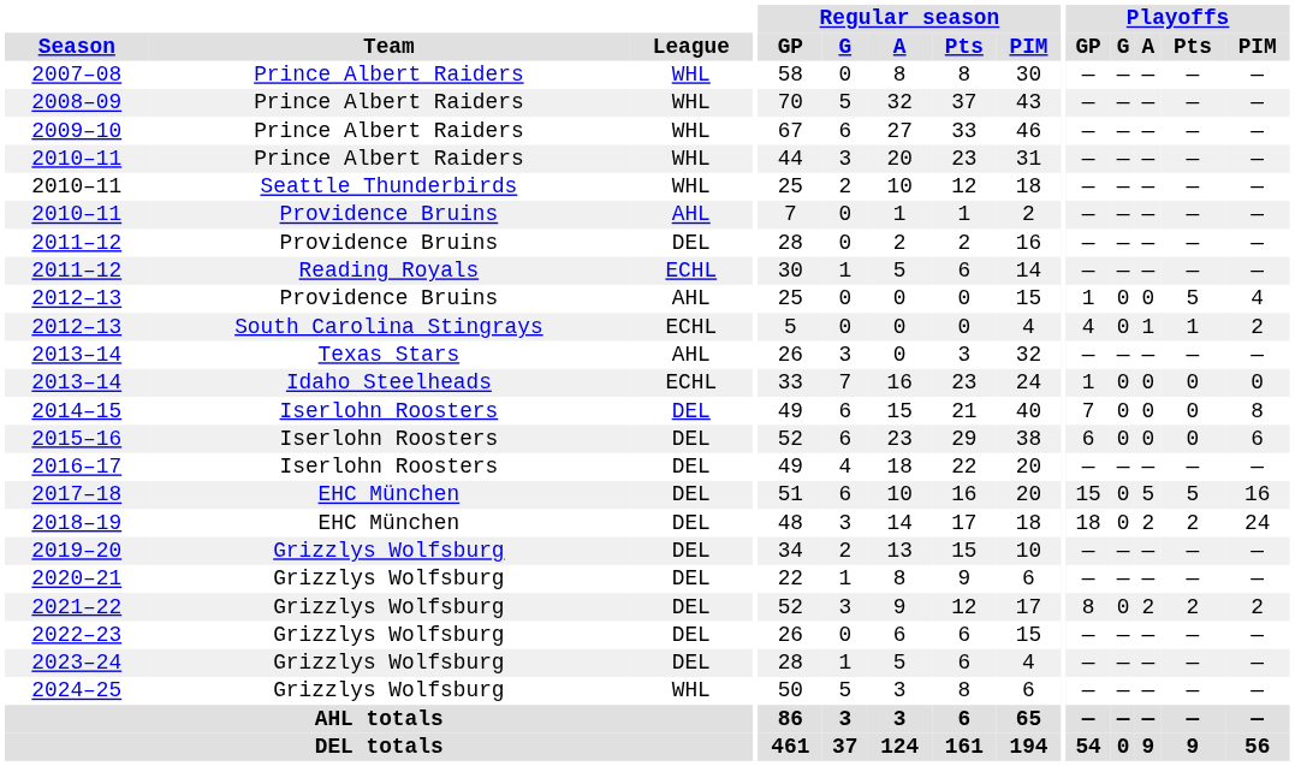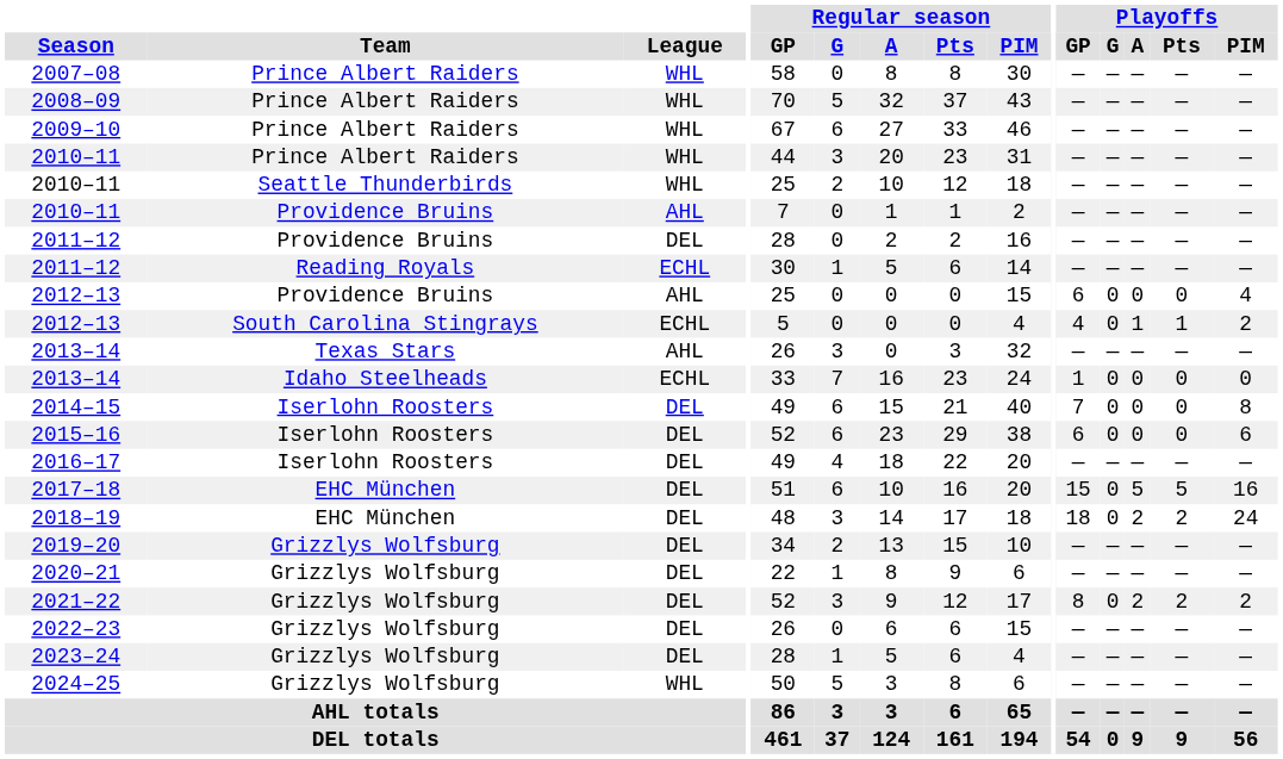 <table border="0" cellpadding="1" cellspacing="0" style="text-align:center; width:60em">
 <tr bgcolor="#e0e0e0">
 <th colspan="3" bgcolor="#ffffff"></th>
 <th rowspan="100" bgcolor="#ffffff"></th>
 <th colspan="5"><a href='#'>Regular season</a></th>
 <th rowspan="100" bgcolor="#ffffff"></th>
 <th colspan="5"><a href='#'>Playoffs</a></th>
 </tr>
 <tr bgcolor="#e0e0e0">
 <th><a href='#'>Season</a></th>
 <th>Team</th>
 <th>League</th>
 <th>GP</th>
 <th><a href='#'>G</a></th>
 <th><a href='#'>A</a></th>
 <th><a href='#'>Pts</a></th>
 <th><a href='#'>PIM</a></th>
 <th>GP</th>
 <th>G</th>
 <th>A</th>
 <th>Pts</th>
 <th>PIM</th>
 </tr>
 <tr ALIGN="center">
 <td><a href='#'>2007–08</a></td>
 <td><a href='#'>Prince Albert Raiders</a></td>
 <td><a href='#'>WHL</a></td>
 <td>58</td>
 <td>0</td>
 <td>8</td>
 <td>8</td>
 <td>30</td>
 <td>—</td>
 <td>—</td>
 <td>—</td>
 <td>—</td>
 <td>—</td>
 </tr>
 <tr ALIGN="center" bgcolor="#f0f0f0">
 <td><a href='#'>2008–09</a></td>
 <td>Prince Albert Raiders</td>
 <td>WHL</td>
 <td>70</td>
 <td>5</td>
 <td>32</td>
 <td>37</td>
 <td>43</td>
 <td>—</td>
 <td>—</td>
 <td>—</td>
 <td>—</td>
 <td>—</td>
 </tr>
 <tr ALIGN="center">
 <td><a href='#'>2009–10</a></td>
 <td>Prince Albert Raiders</td>
 <td>WHL</td>
 <td>67</td>
 <td>6</td>
 <td>27</td>
 <td>33</td>
 <td>46</td>
 <td>—</td>
 <td>—</td>
 <td>—</td>
 <td>—</td>
 <td>—</td>
 </tr>
 <tr ALIGN="center" bgcolor="#f0f0f0">
 <td><a href='#'>2010–11</a></td>
 <td>Prince Albert Raiders</td>
 <td>WHL</td>
 <td>44</td>
 <td>3</td>
 <td>20</td>
 <td>23</td>
 <td>31</td>
 <td>—</td>
 <td>—</td>
 <td>—</td>
 <td>—</td>
 <td>—</td>
 </tr>
 <tr ALIGN="center">
 <td>2010–11</td>
 <td><a href='#'>Seattle Thunderbirds</a></td>
 <td>WHL</td>
 <td>25</td>
 <td>2</td>
 <td>10</td>
 <td>12</td>
 <td>18</td>
 <td>—</td>
 <td>—</td>
 <td>—</td>
 <td>—</td>
 <td>—</td>
 </tr>
 <tr ALIGN="center" bgcolor="#f0f0f0">
 <td><a href='#'>2010–11</a></td>
 <td><a href='#'>Providence Bruins</a></td>
 <td><a href='#'>AHL</a></td>
 <td>7</td>
 <td>0</td>
 <td>1</td>
 <td>1</td>
 <td>2</td>
 <td>—</td>
 <td>—</td>
 <td>—</td>
 <td>—</td>
 <td>—</td>
 </tr>
 <tr ALIGN="center">
 <td><a href='#'>2011–12</a></td>
 <td>Providence Bruins</td>
 <td>DEL</td>
 <td>28</td>
 <td>0</td>
 <td>2</td>
 <td>2</td>
 <td>16</td>
 <td>—</td>
 <td>—</td>
 <td>—</td>
 <td>—</td>
 <td>—</td>
 </tr>
 <tr ALIGN="center" bgcolor="#f0f0f0">
 <td><a href='#'>2011–12</a></td>
 <td><a href='#'>Reading Royals</a></td>
 <td><a href='#'>ECHL</a></td>
 <td>30</td>
 <td>1</td>
 <td>5</td>
 <td>6</td>
 <td>14</td>
 <td>—</td>
 <td>—</td>
 <td>—</td>
 <td>—</td>
 <td>—</td>
 </tr>
 <tr ALIGN="center">
 <td><a href='#'>2012–13</a></td>
 <td>Providence Bruins</td>
 <td>AHL</td>
 <td>25</td>
 <td>0</td>
 <td>0</td>
 <td>0</td>
 <td>15</td>
-<td>1</td>
+<td>6</td>
 <td>0</td>
 <td>0</td>
-<td>5</td>
+<td>0</td>
 <td>4</td>
 </tr>
 <tr ALIGN="center" bgcolor="#f0f0f0">
 <td><a href='#'>2012–13</a></td>
 <td><a href='#'>South Carolina Stingrays</a></td>
 <td>ECHL</td>
 <td>5</td>
 <td>0</td>
 <td>0</td>
 <td>0</td>
 <td>4</td>
 <td>4</td>
 <td>0</td>
 <td>1</td>
 <td>1</td>
 <td>2</td>
 </tr>
 <tr ALIGN="center">
 <td><a href='#'>2013–14</a></td>
 <td><a href='#'>Texas Stars</a></td>
 <td>AHL</td>
 <td>26</td>
 <td>3</td>
 <td>0</td>
 <td>3</td>
 <td>32</td>
 <td>—</td>
 <td>—</td>
 <td>—</td>
 <td>—</td>
 <td>—</td>
 </tr>
 <tr ALIGN="center" bgcolor="#f0f0f0">
 <td><a href='#'>2013–14</a></td>
 <td><a href='#'>Idaho Steelheads</a></td>
 <td>ECHL</td>
 <td>33</td>
 <td>7</td>
 <td>16</td>
 <td>23</td>
 <td>24</td>
 <td>1</td>
 <td>0</td>
 <td>0</td>
 <td>0</td>
 <td>0</td>
 </tr>
 <tr ALIGN="center">
 <td><a href='#'>2014–15</a></td>
 <td><a href='#'>Iserlohn Roosters</a></td>
 <td><a href='#'>DEL</a></td>
 <td>49</td>
 <td>6</td>
 <td>15</td>
 <td>21</td>
 <td>40</td>
 <td>7</td>
 <td>0</td>
 <td>0</td>
 <td>0</td>
 <td>8</td>
 </tr>
 <tr ALIGN="center" bgcolor="#f0f0f0">
 <td><a href='#'>2015–16</a></td>
 <td>Iserlohn Roosters</td>
 <td>DEL</td>
 <td>52</td>
 <td>6</td>
 <td>23</td>
 <td>29</td>
 <td>38</td>
 <td>6</td>
 <td>0</td>
 <td>0</td>
 <td>0</td>
 <td>6</td>
 </tr>
 <tr ALIGN="center">
 <td><a href='#'>2016–17</a></td>
 <td>Iserlohn Roosters</td>
 <td>DEL</td>
 <td>49</td>
 <td>4</td>
 <td>18</td>
 <td>22</td>
 <td>20</td>
 <td>—</td>
 <td>—</td>
 <td>—</td>
 <td>—</td>
 <td>—</td>
 </tr>
 <tr ALIGN="center" bgcolor="#f0f0f0">
 <td><a href='#'>2017–18</a></td>
 <td><a href='#'>EHC München</a></td>
 <td>DEL</td>
 <td>51</td>
 <td>6</td>
 <td>10</td>
 <td>16</td>
 <td>20</td>
 <td>15</td>
 <td>0</td>
 <td>5</td>
 <td>5</td>
 <td>16</td>
 </tr>
 <tr ALIGN="center">
 <td><a href='#'>2018–19</a></td>
 <td>EHC München</td>
 <td>DEL</td>
 <td>48</td>
 <td>3</td>
 <td>14</td>
 <td>17</td>
 <td>18</td>
 <td>18</td>
 <td>0</td>
 <td>2</td>
 <td>2</td>
 <td>24</td>
 </tr>
 <tr ALIGN="center" bgcolor="#f0f0f0">
 <td><a href='#'>2019–20</a></td>
 <td><a href='#'>Grizzlys Wolfsburg</a></td>
 <td>DEL</td>
 <td>34</td>
 <td>2</td>
 <td>13</td>
 <td>15</td>
 <td>10</td>
 <td>—</td>
 <td>—</td>
 <td>—</td>
 <td>—</td>
 <td>—</td>
 </tr>
 <tr ALIGN="center">
 <td><a href='#'>2020–21</a></td>
 <td>Grizzlys Wolfsburg</td>
 <td>DEL</td>
 <td>22</td>
 <td>1</td>
 <td>8</td>
 <td>9</td>
 <td>6</td>
 <td>—</td>
 <td>—</td>
 <td>—</td>
 <td>—</td>
 <td>—</td>
 </tr>
 <tr ALIGN="center" bgcolor="#f0f0f0">
 <td><a href='#'>2021–22</a></td>
 <td>Grizzlys Wolfsburg</td>
 <td>DEL</td>
 <td>52</td>
 <td>3</td>
 <td>9</td>
 <td>12</td>
 <td>17</td>
 <td>8</td>
 <td>0</td>
 <td>2</td>
 <td>2</td>
 <td>2</td>
 </tr>
 <tr ALIGN="center">
 <td><a href='#'>2022–23</a></td>
 <td>Grizzlys Wolfsburg</td>
 <td>DEL</td>
 <td>26</td>
 <td>0</td>
 <td>6</td>
 <td>6</td>
 <td>15</td>
 <td>—</td>
 <td>—</td>
 <td>—</td>
 <td>—</td>
 <td>—</td>
 </tr>
 <tr ALIGN="center" bgcolor="#f0f0f0">
 <td><a href='#'>2023–24</a></td>
 <td>Grizzlys Wolfsburg</td>
 <td>DEL</td>
 <td>28</td>
 <td>1</td>
 <td>5</td>
 <td>6</td>
 <td>4</td>
 <td>—</td>
 <td>—</td>
 <td>—</td>
 <td>—</td>
 <td>—</td>
 </tr>
 <tr ALIGN="center">
 <td><a href='#'>2024–25</a></td>
 <td>Grizzlys Wolfsburg</td>
 <td>WHL</td>
 <td>50</td>
 <td>5</td>
 <td>3</td>
 <td>8</td>
 <td>6</td>
 <td>—</td>
 <td>—</td>
 <td>—</td>
 <td>—</td>
 <td>—</td>
 </tr>
 <tr bgcolor="#e0e0e0">
 <th colspan="3">AHL totals</th>
 <th>86</th>
 <th>3</th>
 <th>3</th>
 <th>6</th>
 <th>65</th>
 <th>—</th>
 <th>—</th>
 <th>—</th>
 <th>—</th>
 <th>—</th>
 </tr>
 <tr bgcolor="#e0e0e0">
 <th colspan="3">DEL totals</th>
 <th>461</th>
 <th>37</th>
 <th>124</th>
 <th>161</th>
 <th>194</th>
 <th>54</th>
 <th>0</th>
 <th>9</th>
 <th>9</th>
 <th>56</th>
 </tr>
 </table>
